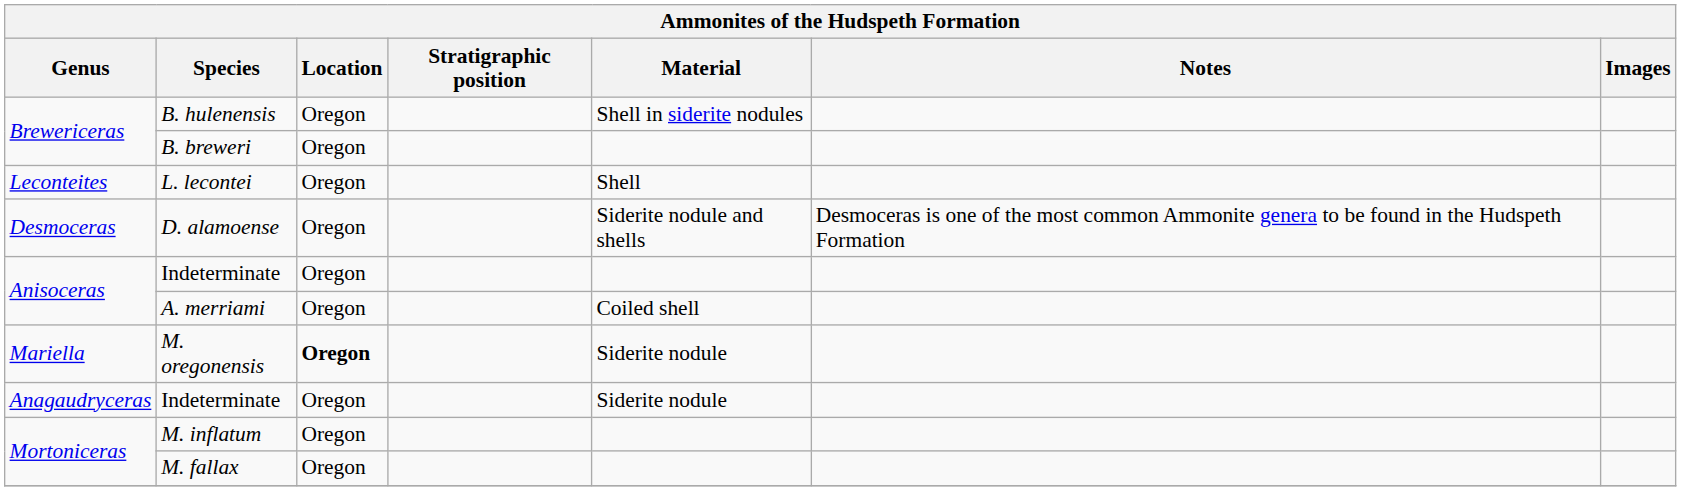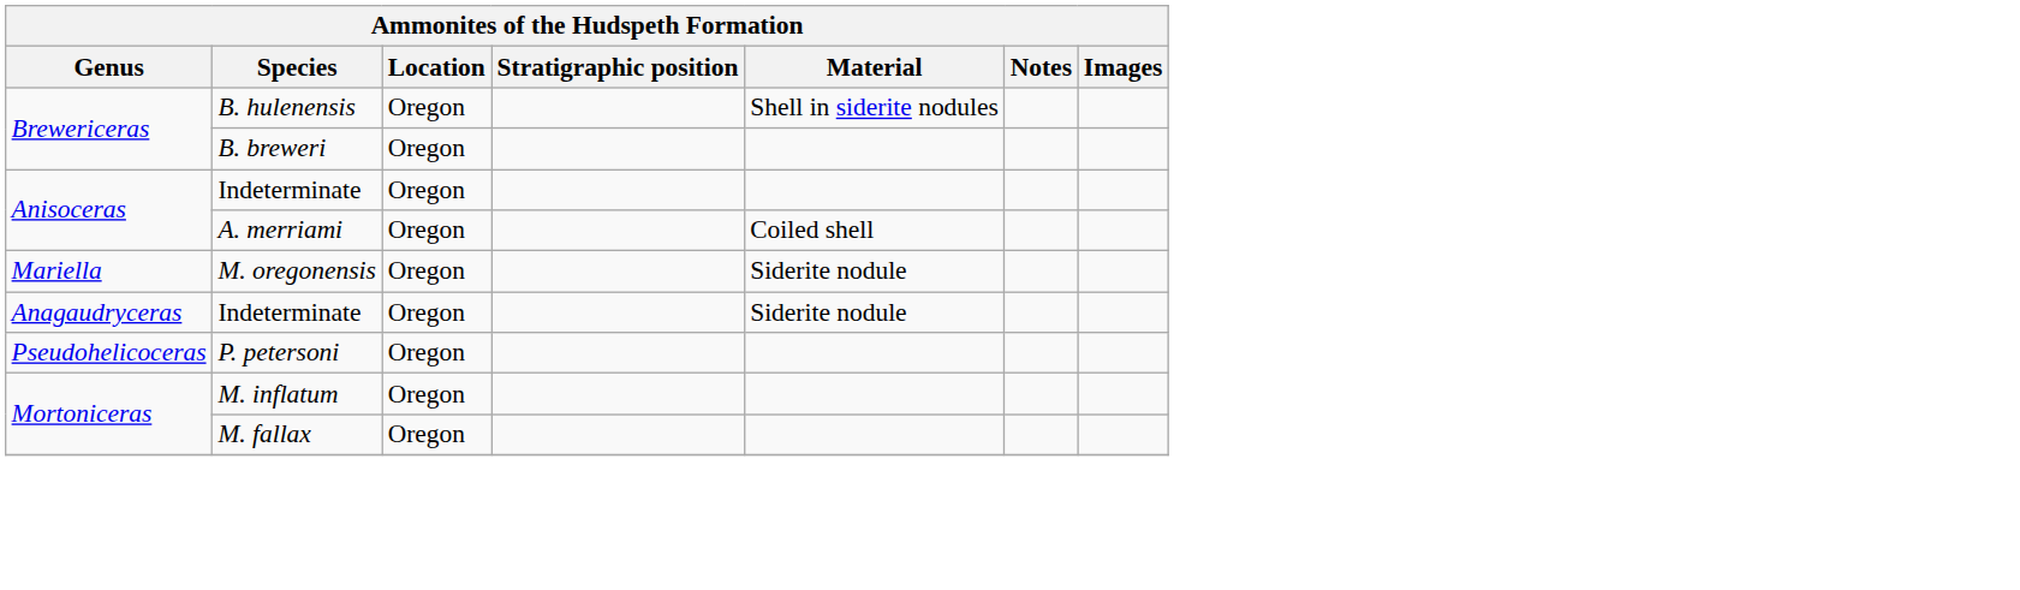 <table class="wikitable sortable">
 <tr>
 <th colspan="7" align="center"><strong>Ammonites of the Hudspeth Formation</strong></th>
 </tr>
 <tr>
 <th>Genus</th>
 <th>Species</th>
 <th>Location</th>
 <th>Stratigraphic position</th>
 <th>Material</th>
 <th>Notes</th>
 <th>Images</th>
 </tr>
 <tr>
 <td rowspan="2"><em><a href='#'>Brewericeras</a></em></td>
 <td><em>B. hulenensis</em></td>
 <td>Oregon</td>
 <td></td>
 <td>Shell in <a href='#'>siderite</a> nodules</td>
 <td></td>
 <td></td>
 </tr>
 <tr>
 <td><em>B. breweri</em></td>
 <td>Oregon</td>
 <td></td>
 <td></td>
 <td></td>
 <td></td>
 </tr>
 <tr>
-<td><em><a href='#'>Leconteites</a></em></td>
-<td><em>L. lecontei</em></td>
-<td>Oregon</td>
-<td></td>
-<td>Shell</td>
-<td></td>
-<td></td>
-</tr>
-<tr>
-<td><em><a href='#'>Desmoceras</a></em></td>
-<td><em>D. alamoense</em></td>
-<td>Oregon</td>
-<td></td>
-<td>Siderite nodule and shells</td>
-<td>Desmoceras is one of the most common Ammonite <a href='#'>genera</a> to be found in the Hudspeth Formation</td>
-<td></td>
-</tr>
-<tr>
 <td rowspan="2"><em><a href='#'>Anisoceras</a></em></td>
 <td>Indeterminate</td>
 <td>Oregon</td>
 <td></td>
 <td></td>
 <td></td>
 <td></td>
 </tr>
 <tr>
 <td><em>A. merriami</em></td>
 <td>Oregon</td>
 <td></td>
 <td>Coiled shell</td>
 <td></td>
 <td></td>
 </tr>
 <tr>
 <td><em><a href='#'>Mariella</a></em></td>
 <td><em>M. oregonensis</em></td>
-<td><strong>Oregon</strong></td>
+<td>Oregon</td>
 <td></td>
 <td>Siderite nodule</td>
 <td></td>
 <td></td>
 </tr>
 <tr>
 <td><em><a href='#'>Anagaudryceras</a></em></td>
 <td>Indeterminate</td>
 <td>Oregon</td>
 <td></td>
 <td>Siderite nodule</td>
+<td></td>
+<td></td>
+</tr>
+<tr>
+<td><em><a href='#'>Pseudohelicoceras</a></em></td>
+<td><em>P. petersoni</em></td>
+<td>Oregon</td>
+<td></td>
+<td></td>
 <td></td>
 <td></td>
 </tr>
 <tr>
 <td rowspan="2"><em><a href='#'>Mortoniceras</a></em></td>
 <td><em>M. inflatum</em></td>
 <td>Oregon</td>
 <td></td>
 <td></td>
 <td></td>
 <td></td>
 </tr>
 <tr>
 <td><em>M. fallax</em></td>
 <td>Oregon</td>
 <td></td>
 <td></td>
 <td></td>
 <td></td>
 </tr>
 <tr>
 </tr>
 </table>
